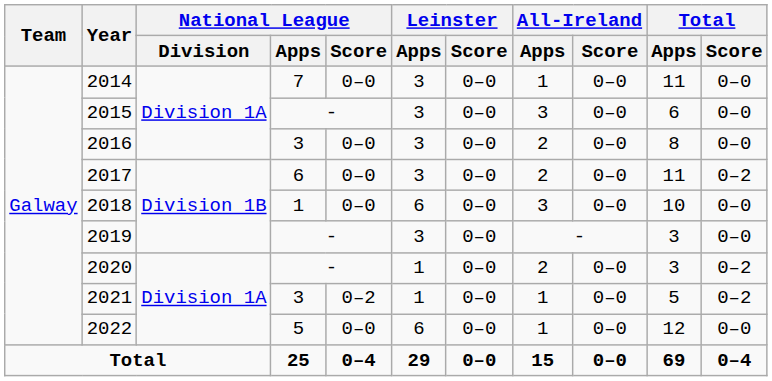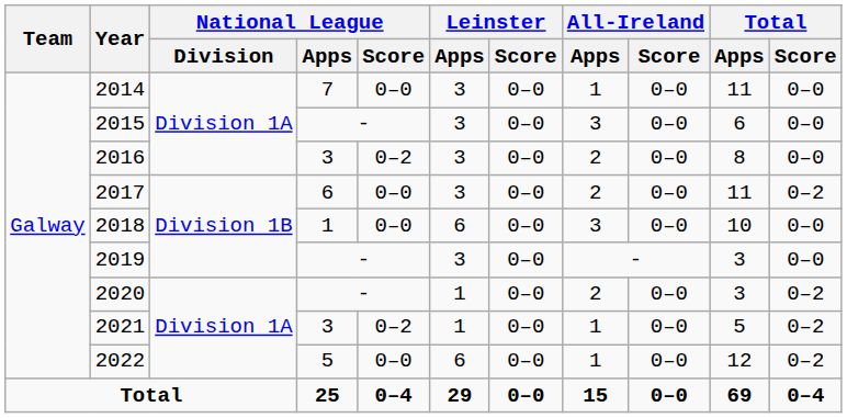 <table class="wikitable" style="text-align:center">
 <tr>
 <th rowspan="2">Team</th>
 <th rowspan="2">Year</th>
 <th colspan="3"><a href='#'>National League</a></th>
 <th colspan="2"><a href='#'>Leinster</a></th>
 <th colspan="2"><a href='#'>All-Ireland</a></th>
 <th colspan="2"><a href='#'>Total</a></th>
 </tr>
 <tr>
 <th>Division</th>
 <th>Apps</th>
 <th>Score</th>
 <th>Apps</th>
 <th>Score</th>
 <th>Apps</th>
 <th>Score</th>
 <th>Apps</th>
 <th>Score</th>
 </tr>
 <tr>
 <td rowspan="9"><a href='#'>Galway</a></td>
 <td>2014</td>
 <td rowspan="3"><a href='#'>Division 1A</a></td>
 <td>7</td>
 <td>0–0</td>
 <td>3</td>
 <td>0–0</td>
 <td>1</td>
 <td>0–0</td>
 <td>11</td>
 <td>0–0</td>
 </tr>
 <tr>
 <td>2015</td>
 <td colspan="2">-</td>
 <td>3</td>
 <td>0–0</td>
 <td>3</td>
 <td>0–0</td>
 <td>6</td>
 <td>0–0</td>
 </tr>
 <tr>
 <td>2016</td>
 <td>3</td>
-<td>0–0</td>
+<td>0–2</td>
 <td>3</td>
 <td>0–0</td>
 <td>2</td>
 <td>0–0</td>
 <td>8</td>
 <td>0–0</td>
 </tr>
 <tr>
 <td>2017</td>
 <td rowspan="3"><a href='#'>Division 1B</a></td>
 <td>6</td>
 <td>0–0</td>
 <td>3</td>
 <td>0–0</td>
 <td>2</td>
 <td>0–0</td>
 <td>11</td>
 <td>0–2</td>
 </tr>
 <tr>
 <td>2018</td>
 <td>1</td>
 <td>0–0</td>
 <td>6</td>
 <td>0–0</td>
 <td>3</td>
 <td>0–0</td>
 <td>10</td>
 <td>0–0</td>
 </tr>
 <tr>
 <td>2019</td>
 <td colspan="2">-</td>
 <td>3</td>
 <td>0–0</td>
 <td colspan="2">-</td>
 <td>3</td>
 <td>0–0</td>
 </tr>
 <tr>
 <td>2020</td>
 <td rowspan="3"><a href='#'>Division 1A</a></td>
 <td colspan="2">-</td>
 <td>1</td>
 <td>0–0</td>
 <td>2</td>
 <td>0–0</td>
 <td>3</td>
 <td>0–2</td>
 </tr>
 <tr>
 <td>2021</td>
 <td>3</td>
 <td>0–2</td>
 <td>1</td>
 <td>0–0</td>
 <td>1</td>
 <td>0–0</td>
 <td>5</td>
 <td>0–2</td>
 </tr>
 <tr>
 <td>2022</td>
 <td>5</td>
 <td>0–0</td>
 <td>6</td>
 <td>0–0</td>
 <td>1</td>
 <td>0–0</td>
 <td>12</td>
-<td>0–0</td>
+<td>0–2</td>
 </tr>
 <tr>
 <td colspan="3"><strong>Total</strong></td>
 <td><strong>25</strong></td>
 <td><strong>0–4</strong></td>
 <td><strong>29</strong></td>
 <td><strong>0–0</strong></td>
 <td><strong>15</strong></td>
 <td><strong>0–0</strong></td>
 <td><strong>69</strong></td>
 <td><strong>0–4</strong></td>
 </tr>
 </table>
